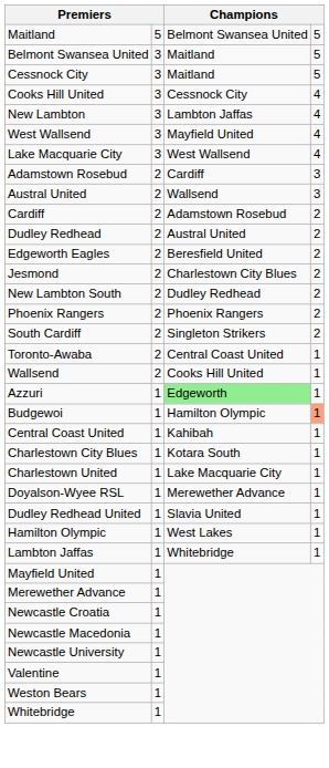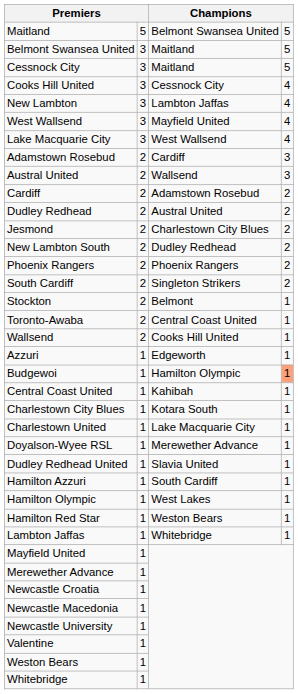 <table class="wikitable sortable">
 <tr>
 <th colspan="2">Premiers</th>
 <th colspan="2">Champions</th>
 </tr>
 <tr>
 <td>Maitland</td>
 <td>5</td>
 <td>Belmont Swansea United</td>
 <td>5</td>
 </tr>
 <tr>
 <td>Belmont Swansea United</td>
 <td>3</td>
 <td>Maitland</td>
 <td>5</td>
 </tr>
 <tr>
 <td>Cessnock City</td>
 <td>3</td>
 <td>Maitland</td>
 <td>5</td>
 </tr>
 <tr>
 <td>Cooks Hill United</td>
 <td>3</td>
 <td>Cessnock City</td>
 <td>4</td>
 </tr>
 <tr>
 <td>New Lambton</td>
 <td>3</td>
 <td>Lambton Jaffas</td>
 <td>4</td>
 </tr>
 <tr>
 <td>West Wallsend</td>
 <td>3</td>
 <td>Mayfield United</td>
 <td>4</td>
 </tr>
 <tr>
 <td>Lake Macquarie City</td>
 <td>3</td>
 <td>West Wallsend</td>
 <td>4</td>
 </tr>
 <tr>
 <td>Adamstown Rosebud</td>
 <td>2</td>
 <td>Cardiff</td>
 <td>3</td>
 </tr>
 <tr>
 <td>Austral United</td>
 <td>2</td>
 <td>Wallsend</td>
 <td>3</td>
 </tr>
 <tr>
 <td>Cardiff</td>
 <td>2</td>
 <td>Adamstown Rosebud</td>
 <td>2</td>
 </tr>
 <tr>
 <td>Dudley Redhead</td>
 <td>2</td>
 <td>Austral United</td>
 <td>2</td>
 </tr>
 <tr>
-<td>Edgeworth Eagles</td>
-<td>2</td>
-<td>Beresfield United</td>
-<td>2</td>
-</tr>
-<tr>
 <td>Jesmond</td>
 <td>2</td>
 <td>Charlestown City Blues</td>
 <td>2</td>
 </tr>
 <tr>
 <td>New Lambton South</td>
 <td>2</td>
 <td>Dudley Redhead</td>
 <td>2</td>
 </tr>
 <tr>
 <td>Phoenix Rangers</td>
 <td>2</td>
 <td>Phoenix Rangers</td>
 <td>2</td>
 </tr>
 <tr>
 <td>South Cardiff</td>
 <td>2</td>
 <td>Singleton Strikers</td>
 <td>2</td>
 </tr>
 <tr>
+<td>Stockton</td>
+<td>2</td>
+<td>Belmont</td>
+<td>1</td>
+</tr>
+<tr>
 <td>Toronto-Awaba</td>
 <td>2</td>
 <td>Central Coast United</td>
 <td>1</td>
 </tr>
 <tr>
 <td>Wallsend</td>
 <td>2</td>
 <td>Cooks Hill United</td>
 <td>1</td>
 </tr>
 <tr>
 <td>Azzuri</td>
 <td>1</td>
-<td style="background: lightgreen;">Edgeworth</td>
+<td>Edgeworth</td>
 <td>1</td>
 </tr>
 <tr>
 <td>Budgewoi</td>
 <td>1</td>
 <td>Hamilton Olympic</td>
 <td style="background: lightsalmon;">1</td>
 </tr>
 <tr>
 <td>Central Coast United</td>
 <td>1</td>
 <td>Kahibah</td>
 <td>1</td>
 </tr>
 <tr>
 <td>Charlestown City Blues</td>
 <td>1</td>
 <td>Kotara South</td>
 <td>1</td>
 </tr>
 <tr>
 <td>Charlestown United</td>
 <td>1</td>
 <td>Lake Macquarie City</td>
 <td>1</td>
 </tr>
 <tr>
 <td>Doyalson-Wyee RSL</td>
 <td>1</td>
 <td>Merewether Advance</td>
 <td>1</td>
 </tr>
 <tr>
 <td>Dudley Redhead United</td>
 <td>1</td>
 <td>Slavia United</td>
 <td>1</td>
 </tr>
 <tr>
+<td>Hamilton  Azzuri</td>
+<td>1</td>
+<td>South Cardiff</td>
+<td>1</td>
+</tr>
+<tr>
 <td>Hamilton Olympic</td>
 <td>1</td>
 <td>West Lakes</td>
+<td>1</td>
+</tr>
+<tr>
+<td>Hamilton Red Star</td>
+<td>1</td>
+<td>Weston Bears</td>
 <td>1</td>
 </tr>
 <tr>
 <td>Lambton Jaffas</td>
 <td>1</td>
 <td>Whitebridge</td>
 <td>1</td>
 </tr>
 <tr>
 <td>Mayfield United</td>
 <td>1</td>
 <td colspan="2" rowspan="8"></td>
 </tr>
 <tr>
 <td>Merewether Advance</td>
 <td>1</td>
 </tr>
 <tr>
 <td>Newcastle Croatia</td>
 <td>1</td>
 </tr>
 <tr>
 <td>Newcastle Macedonia</td>
 <td>1</td>
 </tr>
 <tr>
 <td>Newcastle  University</td>
 <td>1</td>
 </tr>
 <tr>
 <td>Valentine</td>
 <td>1</td>
 </tr>
 <tr>
 <td>Weston Bears</td>
 <td>1</td>
 </tr>
 <tr>
 <td>Whitebridge</td>
 <td>1</td>
 </tr>
 </table>
